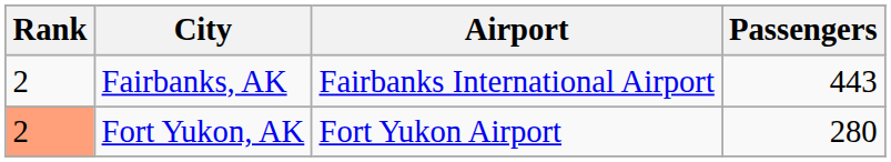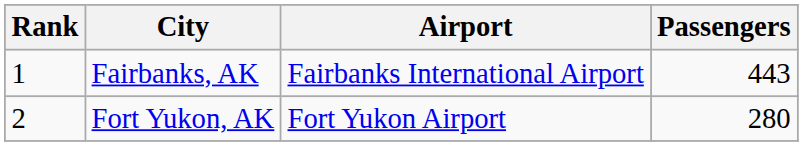 <table class="wikitable">
 <tr>
 <th>Rank</th>
 <th>City</th>
 <th>Airport</th>
 <th>Passengers</th>
 </tr>
 <tr>
-<td>2</td>
+<td>1</td>
 <td>  <a href='#'>Fairbanks, AK</a></td>
 <td><a href='#'>Fairbanks International Airport</a></td>
 <td align=right>443</td>
 </tr>
 <tr>
-<td style="background: lightsalmon;">2</td>
+<td>2</td>
 <td>   <a href='#'>Fort Yukon, AK</a></td>
 <td><a href='#'>Fort Yukon Airport</a></td>
 <td align=right>280</td>
 </tr>
 </table>
